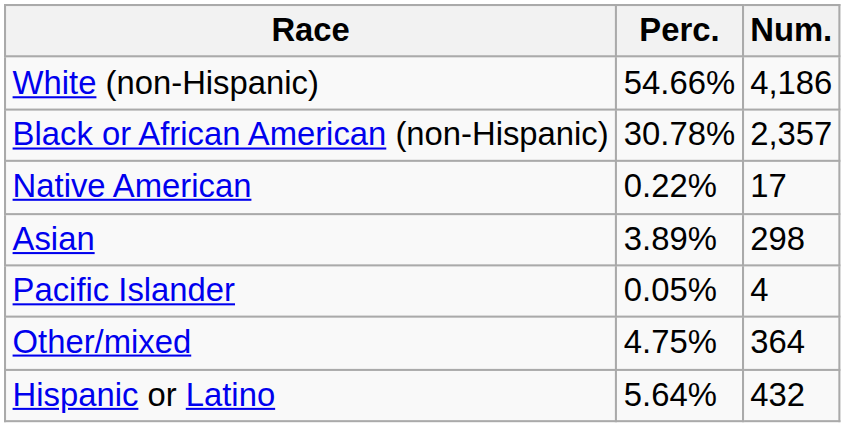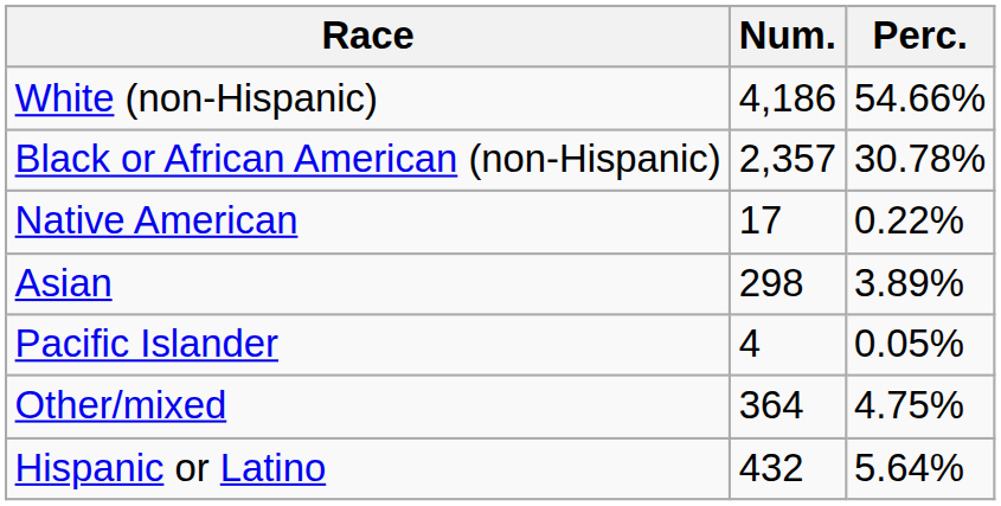 <table class="wikitable">
 <tr>
 <th>Race</th>
+<th>Num.</th>
 <th>Perc.</th>
-<th>Num.</th>
 </tr>
 <tr>
 <td><a href='#'>White</a> (non-Hispanic)</td>
+<td>4,186</td>
 <td>54.66%</td>
-<td>4,186</td>
 </tr>
 <tr>
 <td><a href='#'>Black or African American</a> (non-Hispanic)</td>
+<td>2,357</td>
 <td>30.78%</td>
-<td>2,357</td>
 </tr>
 <tr>
 <td><a href='#'>Native American</a></td>
+<td>17</td>
 <td>0.22%</td>
-<td>17</td>
 </tr>
 <tr>
 <td><a href='#'>Asian</a></td>
+<td>298</td>
 <td>3.89%</td>
-<td>298</td>
 </tr>
 <tr>
 <td><a href='#'>Pacific Islander</a></td>
+<td>4</td>
 <td>0.05%</td>
-<td>4</td>
 </tr>
 <tr>
 <td><a href='#'>Other/mixed</a></td>
+<td>364</td>
 <td>4.75%</td>
-<td>364</td>
 </tr>
 <tr>
 <td><a href='#'>Hispanic</a> or <a href='#'>Latino</a></td>
+<td>432</td>
 <td>5.64%</td>
-<td>432</td>
 </tr>
 </table>
